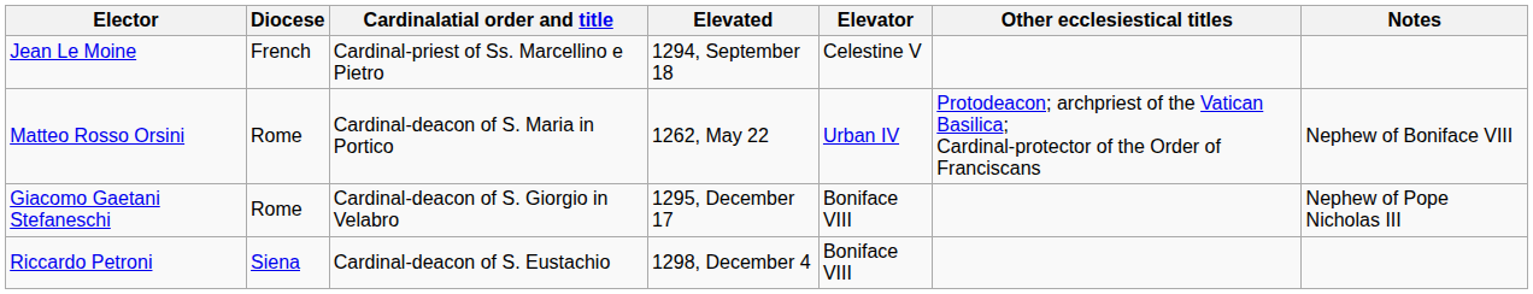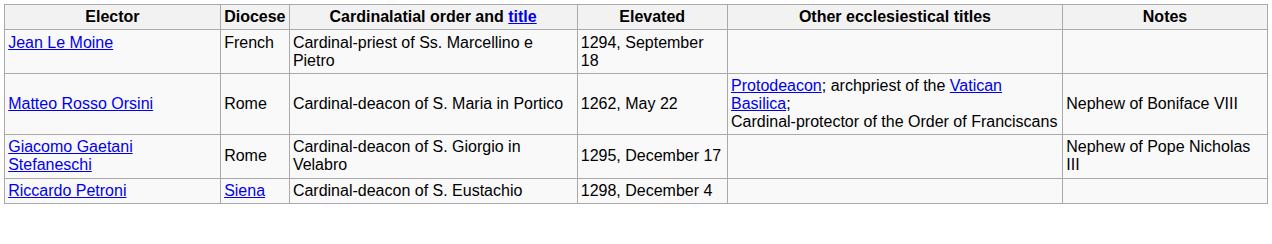 <table class="wikitable sortable collapsible" style="width:100%">
 <tr>
 <th width="*">Elector</th>
 <th width="*">Diocese</th>
 <th width="*">Cardinalatial order and <a href='#'>title</a></th>
 <th width="*">Elevated</th>
-<th width="*">Elevator</th>
 <th width="*">Other ecclesiestical titles</th>
 <th width="*">Notes</th>
 </tr>
 <tr valign="top">
 <td><a href='#'>Jean Le Moine</a></td>
 <td>French</td>
 <td>Cardinal-priest of Ss. Marcellino e Pietro</td>
 <td>1294, September 18</td>
-<td>Celestine V</td>
 <td></td>
 <td></td>
 </tr>
 <tr>
 <td><a href='#'>Matteo Rosso Orsini</a></td>
 <td>Rome</td>
 <td>Cardinal-deacon of S. Maria in Portico</td>
 <td>1262, May 22</td>
-<td><a href='#'>Urban IV</a></td>
 <td><a href='#'>Protodeacon</a>; archpriest of the <a href='#'>Vatican Basilica</a>;<br>Cardinal-protector of the Order of Franciscans</td>
 <td>Nephew of Boniface VIII</td>
 </tr>
 <tr>
 <td><a href='#'>Giacomo Gaetani Stefaneschi</a></td>
 <td>Rome</td>
 <td>Cardinal-deacon of S. Giorgio in Velabro</td>
 <td>1295, December 17</td>
-<td>Boniface VIII</td>
 <td></td>
 <td>Nephew of Pope Nicholas III</td>
 </tr>
 <tr>
 <td><a href='#'>Riccardo Petroni</a></td>
 <td><a href='#'>Siena</a></td>
 <td>Cardinal-deacon of S. Eustachio</td>
 <td>1298, December 4</td>
-<td>Boniface VIII</td>
 <td></td>
 <td></td>
 </tr>
 </table>
